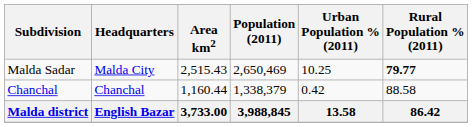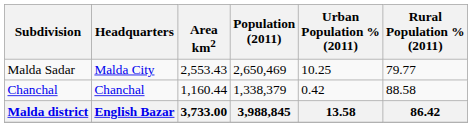 <table class="wikitable sortable">
 <tr>
 <th>Subdivision</th>
 <th>Headquarters</th>
 <th><br>Area<br>km<sup>2</sup></th>
 <th>Population<br>(2011)</th>
 <th>Urban<br>Population %<br>(2011)</th>
 <th>Rural<br> Population % <br>(2011)</th>
 </tr>
 <tr>
 <td>Malda Sadar</td>
 <td><a href='#'>Malda City</a></td>
-<td>2,515.43</td>
+<td>2,553.43</td>
 <td>2,650,469</td>
 <td>10.25</td>
-<td><strong>79.77</strong></td>
+<td>79.77</td>
 </tr>
 <tr>
 <td><a href='#'>Chanchal</a></td>
 <td><a href='#'>Chanchal</a></td>
 <td>1,160.44</td>
 <td>1,338,379</td>
 <td>0.42</td>
 <td>88.58</td>
 </tr>
 <tr>
 <th><a href='#'>Malda district</a></th>
 <th><a href='#'>English Bazar</a></th>
 <th>3,733.00</th>
 <th>3,988,845</th>
 <th>13.58</th>
 <th>86.42</th>
 </tr>
 <tr>
 </tr>
 </table>
